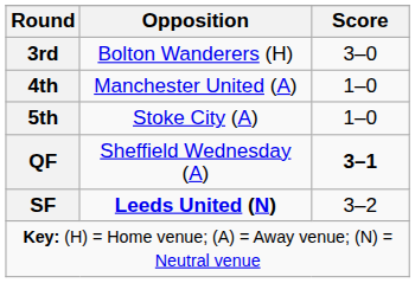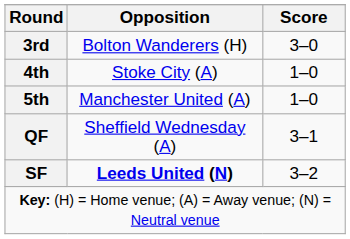 <table class="wikitable plainrowheaders" style="text-align:center;margin-left:1em;float:right">
 <tr>
 </tr>
 <tr>
 <th scope="col" style="width:25px">Round</th>
 <th scope="col" style="width:175px">Opposition</th>
 <th scope="col" style="width:70px">Score</th>
 </tr>
 <tr>
 <th scope=row style="text-align:center">3rd</th>
 <td><a href='#'>Bolton Wanderers</a> (H)</td>
 <td>3–0</td>
 </tr>
 <tr>
 <th scope=row style="text-align:center">4th</th>
-<td><a href='#'>Manchester United</a> (<a href='#'>A</a>)</td>
+<td><a href='#'>Stoke City</a> (<a href='#'>A</a>)</td>
 <td>1–0</td>
 </tr>
 <tr>
 <th scope=row style="text-align:center">5th</th>
-<td><a href='#'>Stoke City</a> (<a href='#'>A</a>)</td>
+<td><a href='#'>Manchester United</a> (<a href='#'>A</a>)</td>
 <td>1–0</td>
 </tr>
 <tr>
 <th scope=row style="text-align:center">QF</th>
 <td><a href='#'>Sheffield Wednesday</a> (<a href='#'>A</a>)</td>
-<td><strong>3–1</strong></td>
+<td>3–1</td>
 </tr>
 <tr>
 <th scope=row style="text-align:center">SF</th>
 <td><strong><a href='#'>Leeds United</a> (<a href='#'>N</a>)</strong></td>
 <td>3–2</td>
 </tr>
 <tr>
 <td colspan="3"><small><strong>Key:</strong> (H) = Home venue; (A) = Away venue; (N) = <a href='#'>Neutral venue</a></small></td>
 </tr>
 </table>
